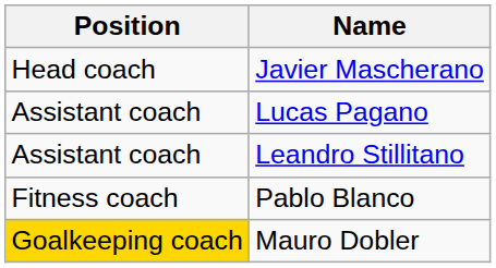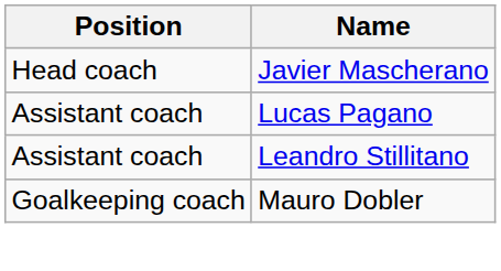 <table class="wikitable">
 <tr>
 <th>Position</th>
 <th>Name</th>
 </tr>
 <tr>
 <td>Head coach</td>
 <td> <a href='#'>Javier Mascherano</a></td>
 </tr>
 <tr>
 <td>Assistant coach</td>
 <td> <a href='#'>Lucas Pagano</a></td>
 </tr>
 <tr>
 <td>Assistant coach</td>
 <td> <a href='#'>Leandro Stillitano</a></td>
 </tr>
 <tr>
-<td>Fitness coach</td>
-<td> Pablo Blanco</td>
-</tr>
-<tr>
-<td style="background: gold;">Goalkeeping coach</td>
+<td>Goalkeeping coach</td>
 <td> Mauro Dobler</td>
 </tr>
 </table>
